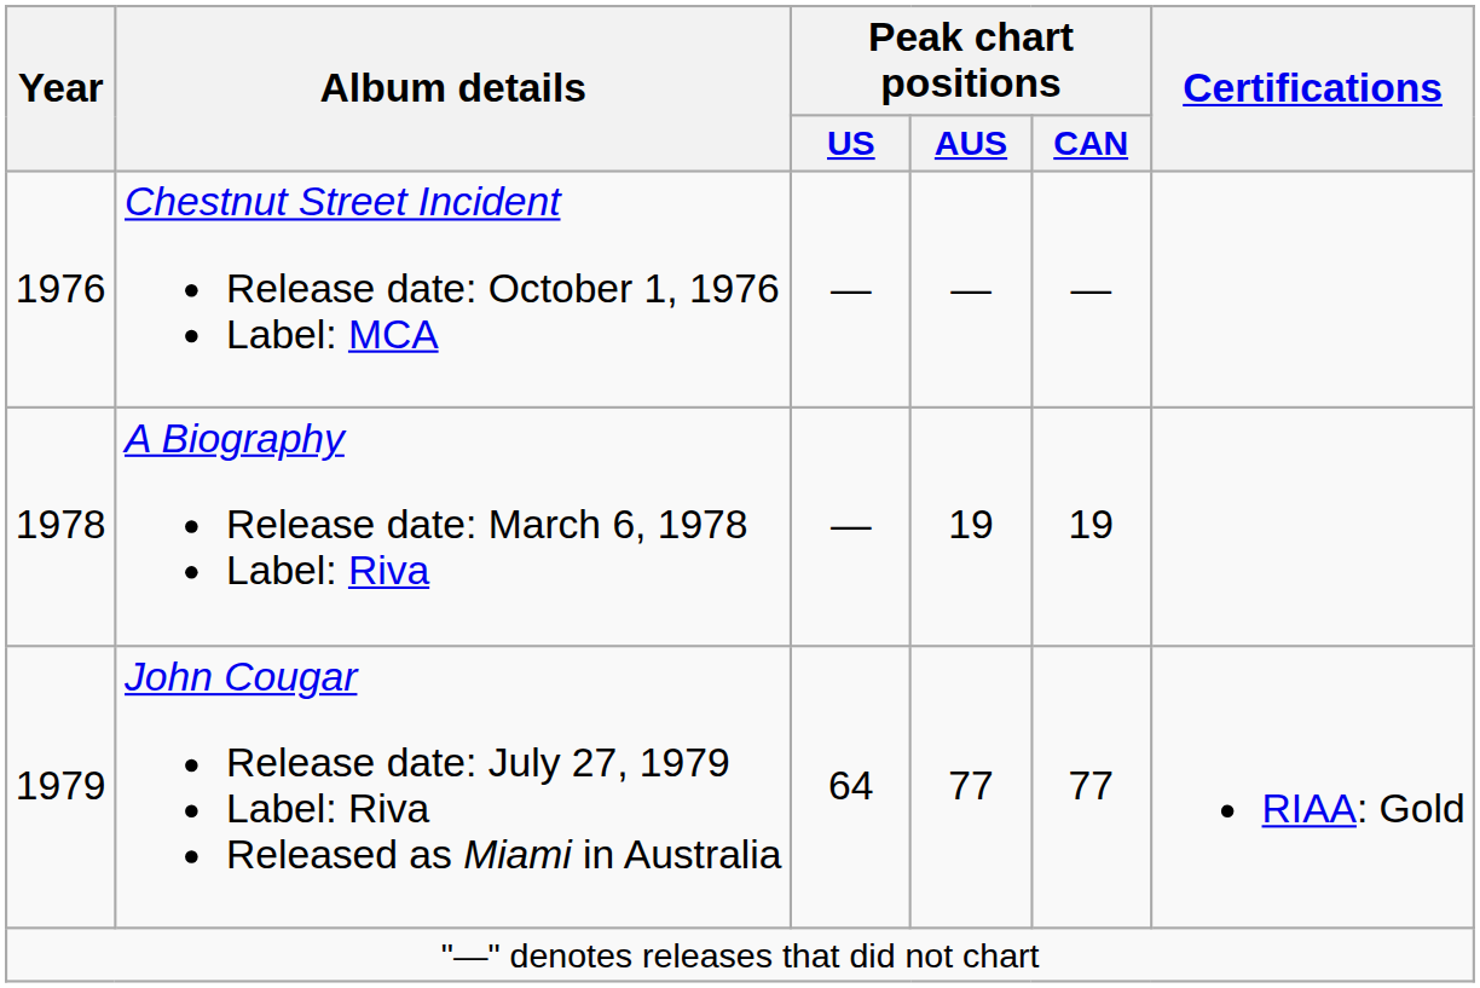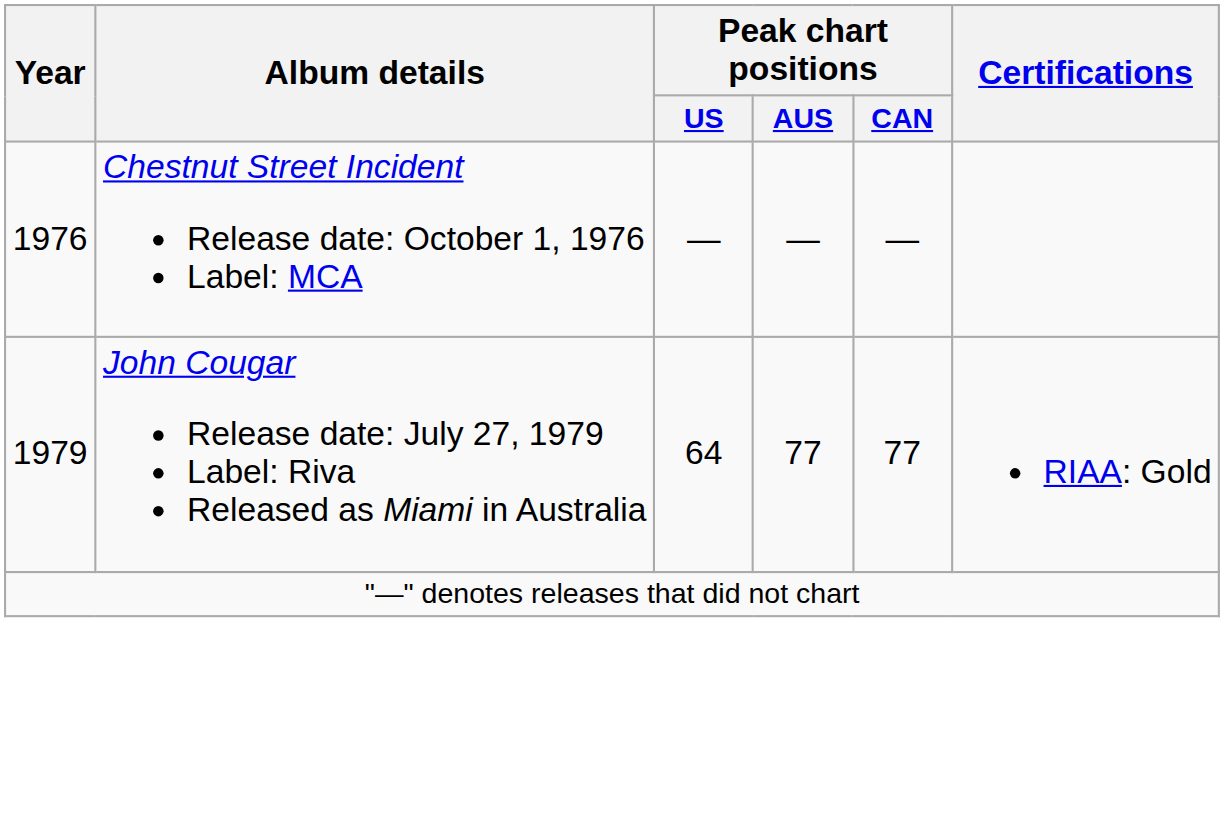 <table class="wikitable" style="text-align:center">
 <tr>
 <th rowspan="2">Year</th>
 <th rowspan="2">Album details</th>
 <th colspan="3">Peak chart positions</th>
 <th rowspan="2"><a href='#'>Certifications</a></th>
 </tr>
 <tr>
 <th style="width:3em;font-size:85%"><a href='#'>US</a><br></th>
 <th style="width:3em;font-size:85%"><a href='#'>AUS</a><br></th>
 <th style="width:3em;font-size:85%"><a href='#'>CAN</a><br></th>
 </tr>
 <tr>
 <td>1976</td>
 <td align="left"><em><a href='#'>Chestnut Street Incident</a></em><br><ul><li>Release date: October 1, 1976</li><li>Label: <a href='#'>MCA</a></li></ul></td>
 <td>—</td>
 <td>—</td>
 <td>—</td>
 <td></td>
 </tr>
 <tr>
-<td>1978</td>
-<td align="left"><em><a href='#'>A Biography</a></em><br><ul><li>Release date: March 6, 1978</li><li>Label: <a href='#'>Riva</a></li></ul></td>
-<td>—</td>
-<td>19</td>
-<td>19</td>
-<td></td>
-</tr>
-<tr>
 <td>1979</td>
 <td align="left"><em><a href='#'>John Cougar</a></em><br><ul><li>Release date: July 27, 1979</li><li>Label: Riva</li><li>Released as <em>Miami</em> in Australia</li></ul></td>
 <td>64</td>
 <td>77</td>
 <td>77</td>
 <td><br><ul><li><a href='#'>RIAA</a>: Gold</li></ul></td>
 </tr>
 <tr>
 <td colspan="6" style="font-size:85%">"—" denotes releases that did not chart</td>
 </tr>
 </table>
